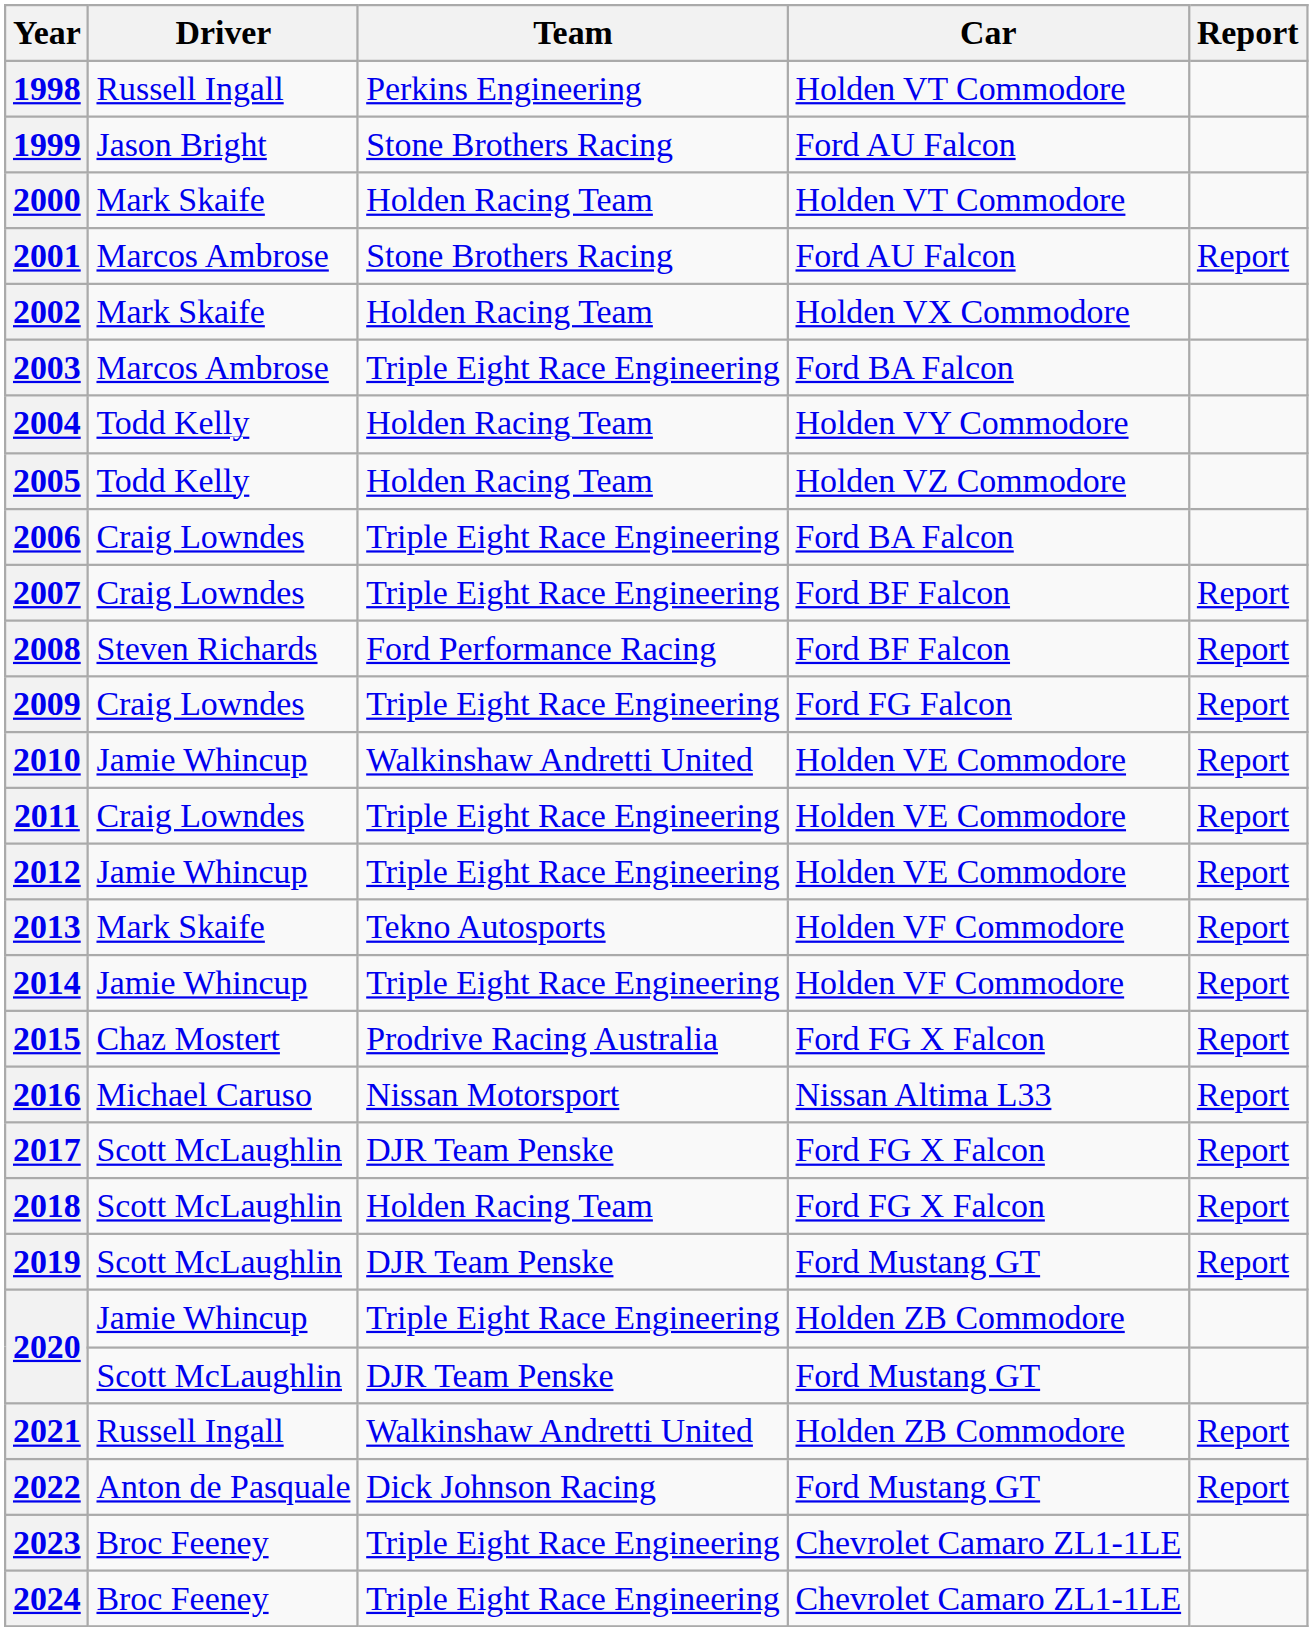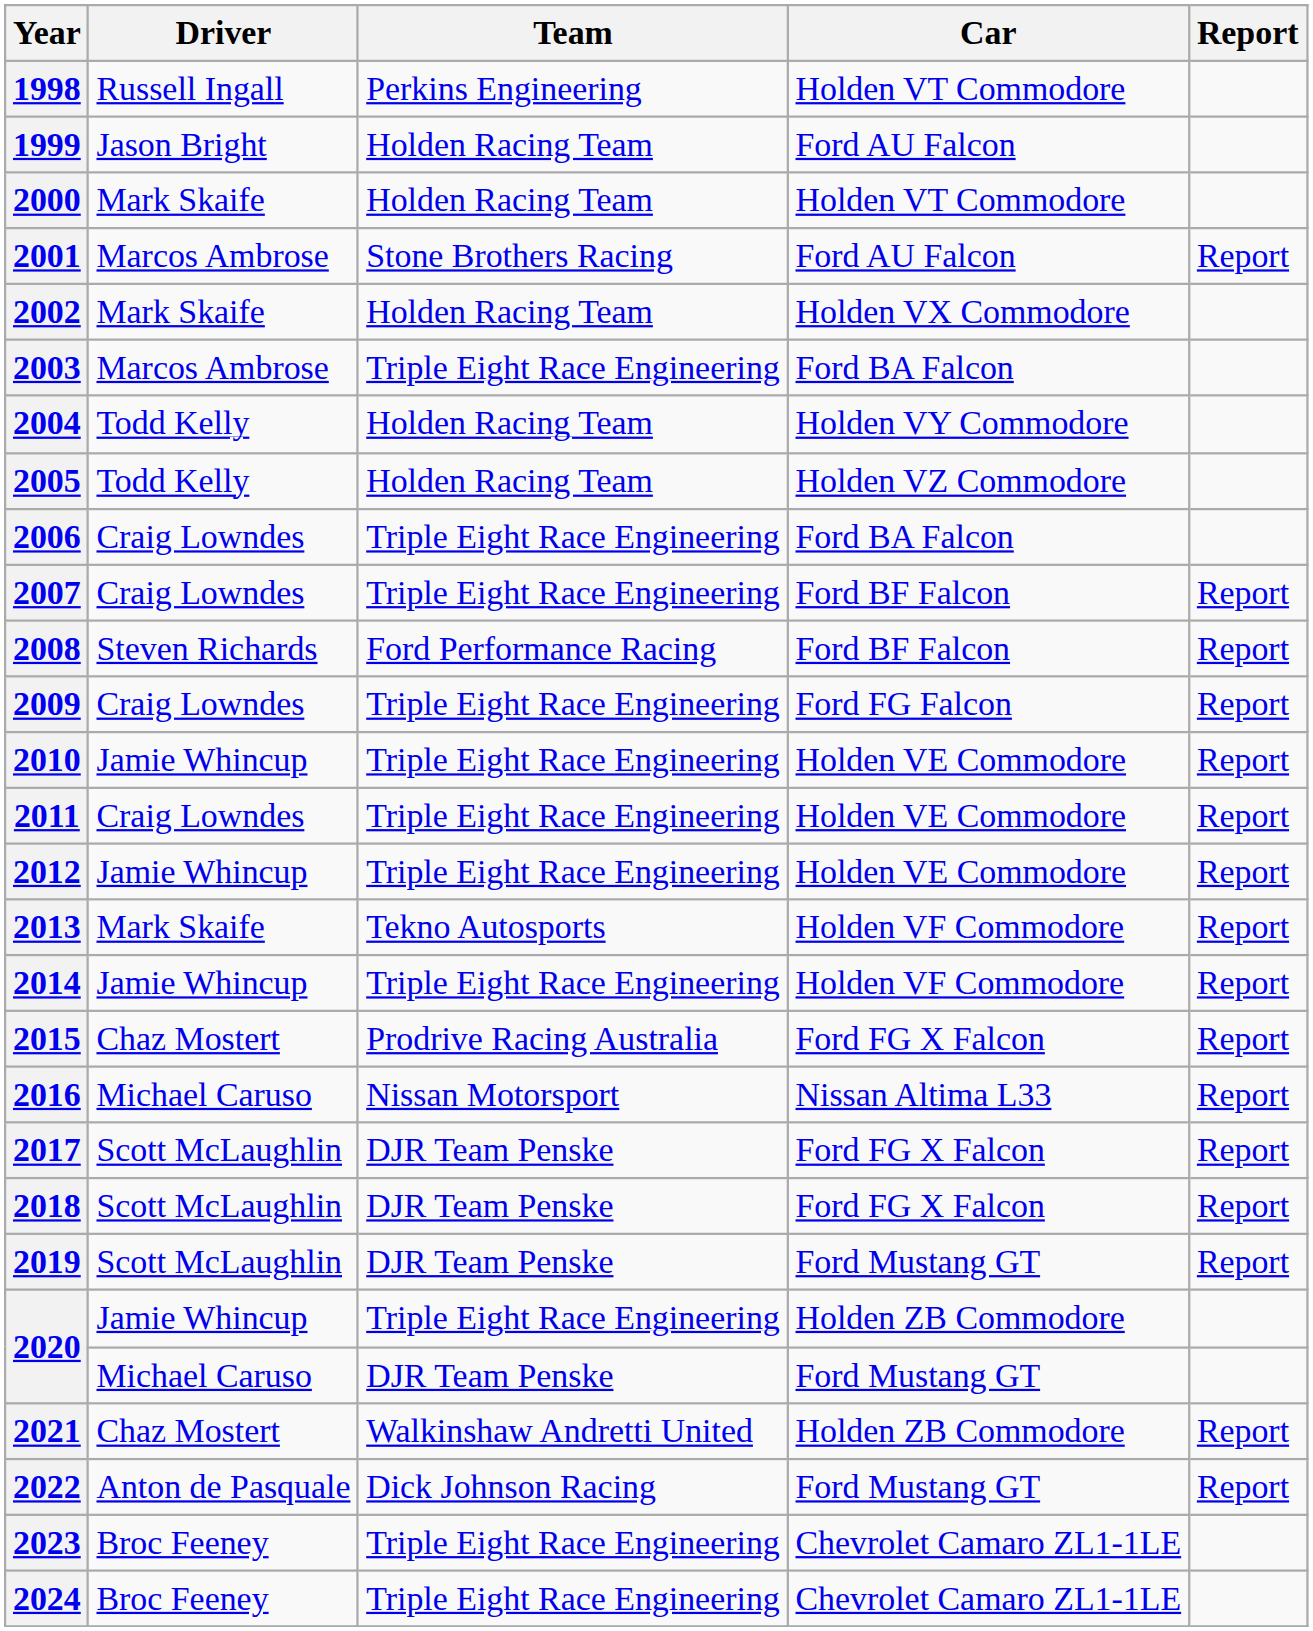 <table class="wikitable" style="font-size: 95%;">
 <tr>
 <th>Year</th>
 <th>Driver</th>
 <th>Team</th>
 <th>Car</th>
 <th>Report</th>
 </tr>
 <tr>
 <th><a href='#'>1998</a></th>
 <td> <a href='#'>Russell Ingall</a></td>
 <td><a href='#'>Perkins Engineering</a></td>
 <td><a href='#'>Holden VT Commodore</a></td>
 <td></td>
 </tr>
 <tr>
 <th><a href='#'>1999</a></th>
 <td> <a href='#'>Jason Bright</a></td>
-<td><a href='#'>Stone Brothers Racing</a></td>
+<td><a href='#'>Holden Racing Team</a></td>
 <td><a href='#'>Ford AU Falcon</a></td>
 <td></td>
 </tr>
 <tr>
 <th><a href='#'>2000</a></th>
 <td> <a href='#'>Mark Skaife</a></td>
 <td><a href='#'>Holden Racing Team</a></td>
 <td><a href='#'>Holden VT Commodore</a></td>
 <td></td>
 </tr>
 <tr>
 <th><a href='#'>2001</a></th>
 <td> <a href='#'>Marcos Ambrose</a></td>
 <td><a href='#'>Stone Brothers Racing</a></td>
 <td><a href='#'>Ford AU Falcon</a></td>
 <td><a href='#'>Report</a></td>
 </tr>
 <tr>
 <th><a href='#'>2002</a></th>
 <td> <a href='#'>Mark Skaife</a></td>
 <td><a href='#'>Holden Racing Team</a></td>
 <td><a href='#'>Holden VX Commodore</a></td>
 <td></td>
 </tr>
 <tr>
 <th><a href='#'>2003</a></th>
 <td> <a href='#'>Marcos Ambrose</a></td>
 <td><a href='#'>Triple Eight Race Engineering</a></td>
 <td><a href='#'>Ford BA Falcon</a></td>
 <td></td>
 </tr>
 <tr>
 <th><a href='#'>2004</a></th>
 <td> <a href='#'>Todd Kelly</a></td>
 <td><a href='#'>Holden Racing Team</a></td>
 <td><a href='#'>Holden VY Commodore</a></td>
 <td></td>
 </tr>
 <tr>
 <th><a href='#'>2005</a></th>
 <td> <a href='#'>Todd Kelly</a></td>
 <td><a href='#'>Holden Racing Team</a></td>
 <td><a href='#'>Holden VZ Commodore</a></td>
 <td></td>
 </tr>
 <tr>
 <th><a href='#'>2006</a></th>
 <td> <a href='#'>Craig Lowndes</a></td>
 <td><a href='#'>Triple Eight Race Engineering</a></td>
 <td><a href='#'>Ford BA Falcon</a></td>
 <td></td>
 </tr>
 <tr>
 <th><a href='#'>2007</a></th>
 <td> <a href='#'>Craig Lowndes</a></td>
 <td><a href='#'>Triple Eight Race Engineering</a></td>
 <td><a href='#'>Ford BF Falcon</a></td>
 <td><a href='#'>Report</a></td>
 </tr>
 <tr>
 <th><a href='#'>2008</a></th>
 <td> <a href='#'>Steven Richards</a></td>
 <td><a href='#'>Ford Performance Racing</a></td>
 <td><a href='#'>Ford BF Falcon</a></td>
 <td><a href='#'>Report</a></td>
 </tr>
 <tr>
 <th><a href='#'>2009</a></th>
 <td> <a href='#'>Craig Lowndes</a></td>
 <td><a href='#'>Triple Eight Race Engineering</a></td>
 <td><a href='#'>Ford FG Falcon</a></td>
 <td><a href='#'>Report</a></td>
 </tr>
 <tr>
 <th><a href='#'>2010</a></th>
 <td> <a href='#'>Jamie Whincup</a></td>
-<td><a href='#'>Walkinshaw Andretti United</a></td>
+<td><a href='#'>Triple Eight Race Engineering</a></td>
 <td><a href='#'>Holden VE Commodore</a></td>
 <td><a href='#'>Report</a></td>
 </tr>
 <tr>
 <th><a href='#'>2011</a></th>
 <td> <a href='#'>Craig Lowndes</a></td>
 <td><a href='#'>Triple Eight Race Engineering</a></td>
 <td><a href='#'>Holden VE Commodore</a></td>
 <td><a href='#'>Report</a></td>
 </tr>
 <tr>
 <th><a href='#'>2012</a></th>
 <td> <a href='#'>Jamie Whincup</a></td>
 <td><a href='#'>Triple Eight Race Engineering</a></td>
 <td><a href='#'>Holden VE Commodore</a></td>
 <td><a href='#'>Report</a></td>
 </tr>
 <tr>
 <th><a href='#'>2013</a></th>
 <td> <a href='#'>Mark Skaife</a></td>
 <td><a href='#'>Tekno Autosports</a></td>
 <td><a href='#'>Holden VF Commodore</a></td>
 <td><a href='#'>Report</a></td>
 </tr>
 <tr>
 <th><a href='#'>2014</a></th>
 <td> <a href='#'>Jamie Whincup</a></td>
 <td><a href='#'>Triple Eight Race Engineering</a></td>
 <td><a href='#'>Holden VF Commodore</a></td>
 <td><a href='#'>Report</a></td>
 </tr>
 <tr>
 <th><a href='#'>2015</a></th>
 <td> <a href='#'>Chaz Mostert</a></td>
 <td><a href='#'>Prodrive Racing Australia</a></td>
 <td><a href='#'>Ford FG X Falcon</a></td>
 <td><a href='#'>Report</a></td>
 </tr>
 <tr>
 <th><a href='#'>2016</a></th>
 <td> <a href='#'>Michael Caruso</a></td>
 <td><a href='#'>Nissan Motorsport</a></td>
 <td><a href='#'>Nissan Altima L33</a></td>
 <td><a href='#'>Report</a></td>
 </tr>
 <tr>
 <th><a href='#'>2017</a></th>
 <td> <a href='#'>Scott McLaughlin</a></td>
 <td><a href='#'>DJR Team Penske</a></td>
 <td><a href='#'>Ford FG X Falcon</a></td>
 <td><a href='#'>Report</a></td>
 </tr>
 <tr>
 <th><a href='#'>2018</a></th>
 <td> <a href='#'>Scott McLaughlin</a></td>
-<td><a href='#'>Holden Racing Team</a></td>
+<td><a href='#'>DJR Team Penske</a></td>
 <td><a href='#'>Ford FG X Falcon</a></td>
 <td><a href='#'>Report</a></td>
 </tr>
 <tr>
 <th><a href='#'>2019</a></th>
 <td> <a href='#'>Scott McLaughlin</a></td>
 <td><a href='#'>DJR Team Penske</a></td>
 <td><a href='#'>Ford Mustang GT</a></td>
 <td><a href='#'>Report</a></td>
 </tr>
 <tr>
 <th rowspan=2><a href='#'>2020</a></th>
 <td> <a href='#'>Jamie Whincup</a></td>
 <td><a href='#'>Triple Eight Race Engineering</a></td>
 <td><a href='#'>Holden ZB Commodore</a></td>
 <td></td>
 </tr>
 <tr>
-<td> <a href='#'>Scott McLaughlin</a></td>
+<td> <a href='#'>Michael Caruso</a></td>
 <td><a href='#'>DJR Team Penske</a></td>
 <td><a href='#'>Ford Mustang GT</a></td>
 <td></td>
 </tr>
 <tr>
 <th><a href='#'>2021</a></th>
-<td> <a href='#'>Russell Ingall</a></td>
+<td> <a href='#'>Chaz Mostert</a></td>
 <td><a href='#'>Walkinshaw Andretti United</a></td>
 <td><a href='#'>Holden ZB Commodore</a></td>
 <td><a href='#'>Report</a></td>
 </tr>
 <tr>
 <th><a href='#'>2022</a></th>
 <td> <a href='#'>Anton de Pasquale</a></td>
 <td><a href='#'>Dick Johnson Racing</a></td>
 <td><a href='#'>Ford Mustang GT</a></td>
 <td><a href='#'>Report</a></td>
 </tr>
 <tr>
 <th><a href='#'>2023</a></th>
 <td> <a href='#'>Broc Feeney</a></td>
 <td><a href='#'>Triple Eight Race Engineering</a></td>
 <td><a href='#'>Chevrolet Camaro ZL1-1LE</a></td>
 <td></td>
 </tr>
 <tr>
 <th><a href='#'>2024</a></th>
 <td> <a href='#'>Broc Feeney</a></td>
 <td><a href='#'>Triple Eight Race Engineering</a></td>
 <td><a href='#'>Chevrolet Camaro ZL1-1LE</a></td>
 <td></td>
 </tr>
 </table>
